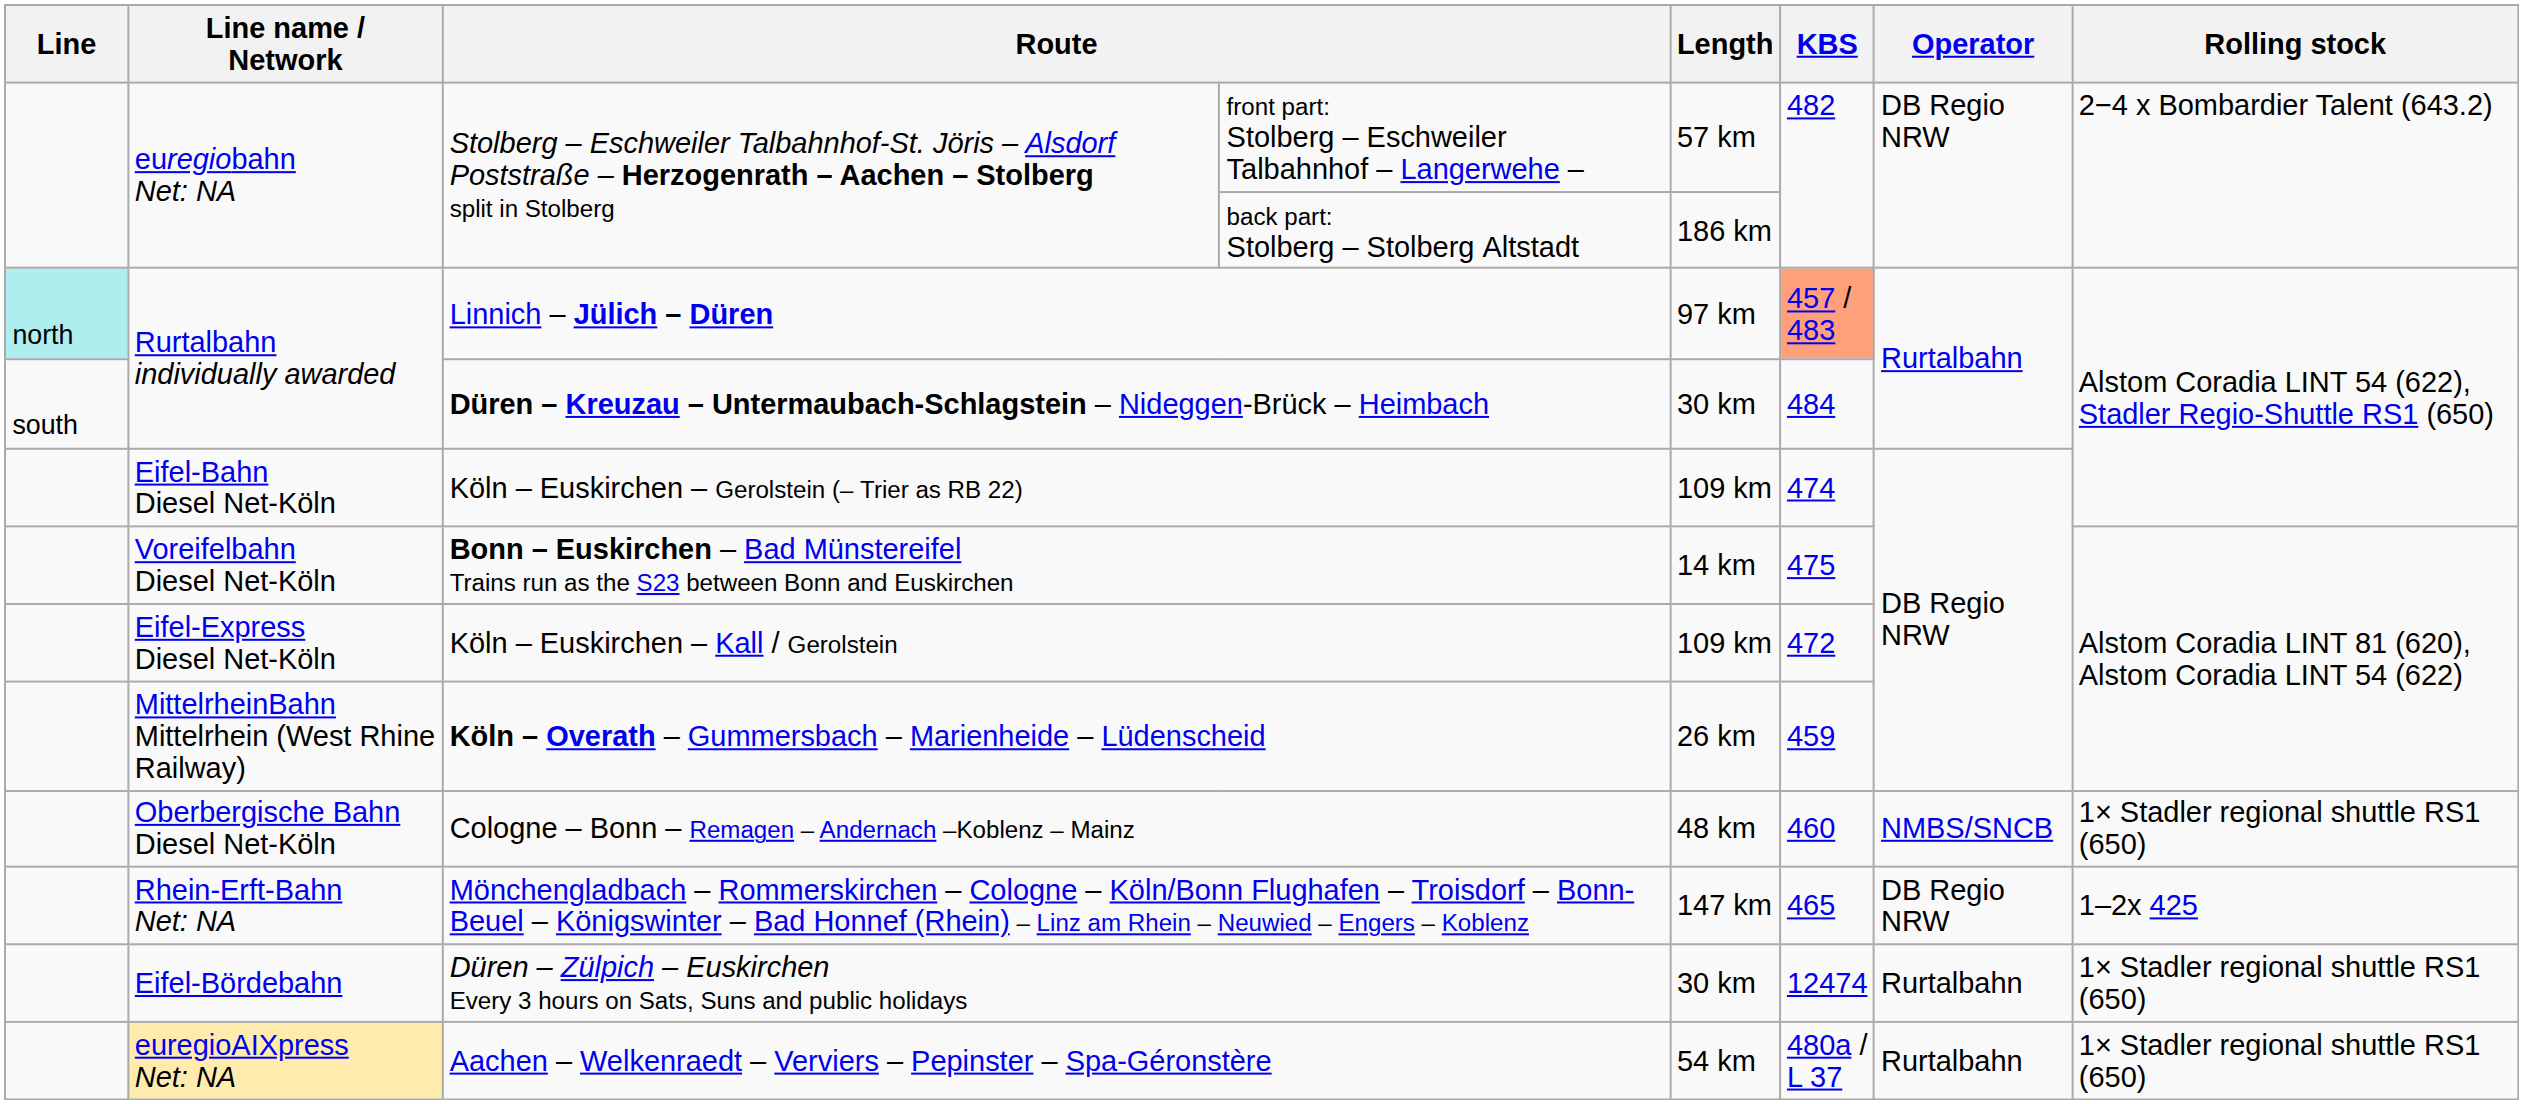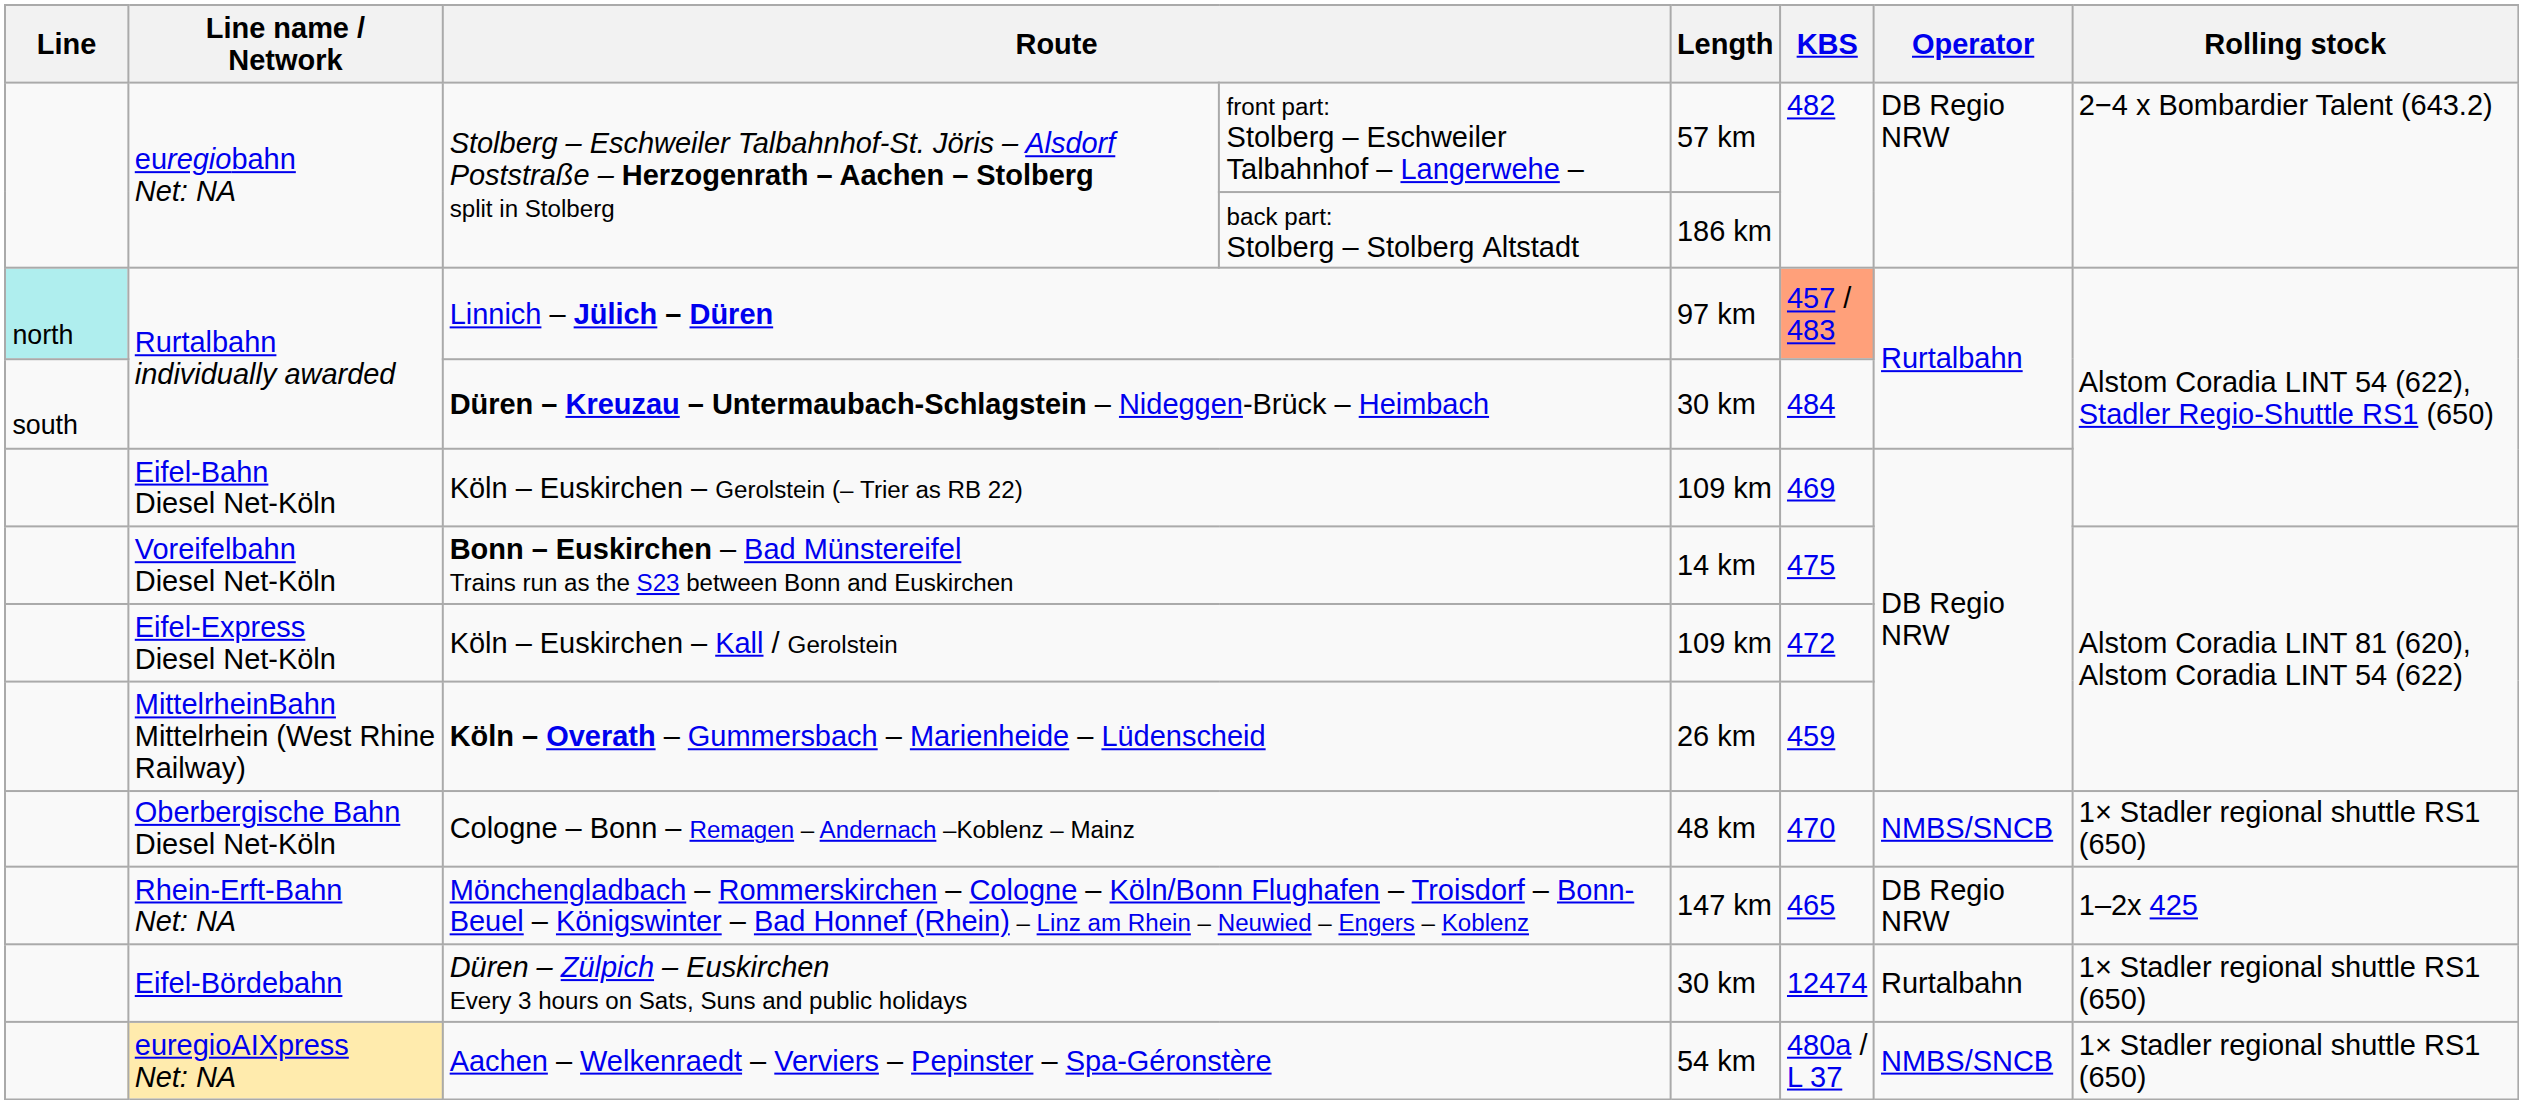 <table class="wikitable" style="font-size:91%; width:100%;">
 <tr class="hintergrundfarbe5">
 <th width="55">Line</th>
 <th>Line name /<br>Network</th>
 <th colspan="2">Route</th>
 <th>Length</th>
 <th width="20"><a href='#'>KBS</a></th>
 <th><a href='#'>Operator</a></th>
 <th>Rolling stock</th>
 </tr>
 <tr>
 <td rowspan="2" style="font-size:111%;"></td>
 <td rowspan="2"><a href='#'>eu<em>regio</em>bahn</a><br> <em>Net: NA</em></td>
 <td rowspan="2"><em> Stolberg – Eschweiler Talbahnhof-St. Jöris – <a href='#'>Alsdorf</a> Poststraße –</em> <strong>Herzogenrath – Aachen – Stolberg</strong><br><small>split in Stolberg</small></td>
 <td><small>front part:</small><br>Stolberg – Eschweiler Talbahnhof – <a href='#'>Langerwehe</a> – </td>
 <td>57 km</td>
 <td rowspan="2" valign="top"><a href='#'>482</a></td>
 <td rowspan="2" valign="top">DB Regio NRW</td>
 <td rowspan="2" valign="top">2−4 x Bombardier Talent (643.2)</td>
 </tr>
 <tr>
 <td><small>back part:</small><br>Stolberg – Stolberg Altstadt</td>
 <td>186 km</td>
 </tr>
 <tr>
 <td style="background: paleturquoise; font-size:111%;"><br><small>north</small></td>
 <td rowspan="2"><a href='#'>Rurtalbahn</a><br><em>individually awarded</em></td>
 <td colspan="2"><a href='#'>Linnich</a> – <strong><a href='#'>Jülich</a> – <a href='#'>Düren</a></strong></td>
 <td>97 km</td>
 <td style="background: lightsalmon;"><a href='#'>457</a> / <a href='#'>483</a></td>
 <td rowspan="2"><a href='#'>Rurtalbahn</a></td>
 <td rowspan="3">Alstom Coradia LINT 54 (622), <a href='#'>Stadler Regio-Shuttle RS1</a> (650)</td>
 </tr>
 <tr>
 <td style="font-size:111%;"><br><small>south</small></td>
 <td colspan="2"><strong>Düren – <a href='#'>Kreuzau</a> – Untermaubach-Schlagstein</strong> – <a href='#'>Nideggen</a>-Brück – <a href='#'>Heimbach</a></td>
 <td>30 km</td>
 <td><a href='#'>484</a></td>
 </tr>
 <tr>
 <td style="font-size:111%;"></td>
 <td><a href='#'>Eifel-Bahn</a><br>Diesel Net-Köln</td>
 <td colspan="2">Köln – Euskirchen – <small>Gerolstein (– Trier as RB 22)</small></td>
 <td>109 km</td>
-<td><a href='#'>474</a></td>
+<td><a href='#'>469</a></td>
 <td rowspan="4">DB Regio NRW</td>
 </tr>
 <tr>
 <td style="font-size:111%;"></td>
 <td><a href='#'>Voreifelbahn</a><br>Diesel Net-Köln</td>
 <td colspan="2"><strong>Bonn – Euskirchen</strong> – <a href='#'>Bad Münstereifel</a> <br><small>Trains run as the <a href='#'>S23</a> between Bonn and Euskirchen</small></td>
 <td>14 km</td>
 <td><a href='#'>475</a></td>
 <td rowspan="3">Alstom Coradia LINT 81 (620), Alstom Coradia LINT 54 (622)</td>
 </tr>
 <tr>
 <td style="font-size:111%;"></td>
 <td><a href='#'>Eifel-Express</a><br>Diesel Net-Köln</td>
 <td colspan="2">Köln – Euskirchen – <a href='#'>Kall</a> / <small>Gerolstein</small></td>
 <td>109 km</td>
 <td><a href='#'>472</a></td>
 </tr>
 <tr>
 <td style="font-size:111%;"></td>
 <td><a href='#'>MittelrheinBahn</a><br>Mittelrhein (West Rhine Railway)</td>
 <td colspan="2"><strong>Köln – <a href='#'>Overath</a></strong> – <a href='#'>Gummersbach</a> – <a href='#'>Marienheide</a>  – <a href='#'>Lüdenscheid</a></td>
 <td>26 km</td>
 <td><a href='#'>459</a></td>
 </tr>
 <tr>
 <td style="font-size:111%;"></td>
 <td><a href='#'>Oberbergische Bahn</a><br>Diesel Net-Köln</td>
 <td colspan="2">Cologne – Bonn – <small><a href='#'>Remagen</a> – <a href='#'>Andernach</a> –Koblenz – Mainz</small></td>
 <td>48 km</td>
-<td><a href='#'>460</a></td>
+<td><a href='#'>470</a></td>
 <td><a href='#'>NMBS/SNCB</a></td>
 <td>1× Stadler regional shuttle RS1 (650)</td>
 </tr>
 <tr>
 <td style="font-size:111%;"></td>
 <td><a href='#'>Rhein-Erft-Bahn</a><br> <em>Net: NA</em></td>
 <td colspan="2"><a href='#'>Mönchengladbach</a> – <a href='#'>Rommerskirchen</a> – <a href='#'>Cologne</a> – <a href='#'>Köln/Bonn Flughafen</a> – <a href='#'>Troisdorf</a> – <a href='#'>Bonn-Beuel</a> – <a href='#'>Königswinter</a> – <a href='#'>Bad Honnef (Rhein)</a><small> – <a href='#'>Linz am Rhein</a> – <a href='#'>Neuwied</a> – <a href='#'>Engers</a> – <a href='#'>Koblenz</a></small></td>
 <td>147 km</td>
 <td><a href='#'>465</a></td>
 <td>DB Regio NRW</td>
 <td>1–2x <a href='#'>425</a></td>
 </tr>
 <tr>
 <td style="font-size:111%;"></td>
 <td><a href='#'>Eifel-Bördebahn</a></td>
 <td colspan="2"><em>Düren – <a href='#'>Zülpich</a> – Euskirchen</em><br><small>Every 3 hours on Sats, Suns and public holidays</small></td>
 <td>30 km</td>
 <td><a href='#'>12474</a></td>
 <td>Rurtalbahn</td>
 <td>1× Stadler regional shuttle RS1 (650)</td>
 </tr>
 <tr>
 <td style="font-size:111%;"><br></td>
 <td style="background-color:#FFEBAD"><a href='#'>euregioAIXpress</a><br> <em>Net: NA</em></td>
 <td colspan="2"><a href='#'>Aachen</a> – <a href='#'>Welkenraedt</a> – <a href='#'>Verviers</a> – <a href='#'>Pepinster</a> – <a href='#'>Spa-Géronstère</a></td>
 <td>54 km</td>
 <td><a href='#'>480a</a> / <a href='#'>L 37</a></td>
-<td>Rurtalbahn</td>
+<td><a href='#'>NMBS/SNCB</a></td>
 <td>1× Stadler regional shuttle RS1 (650)</td>
 </tr>
 </table>
